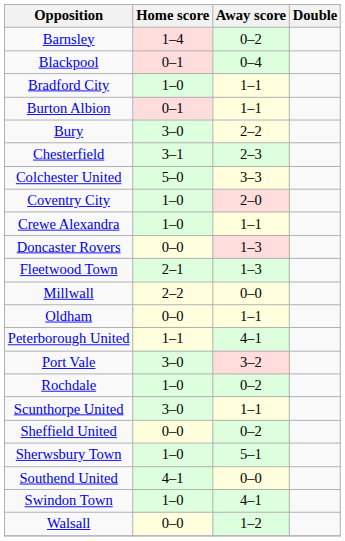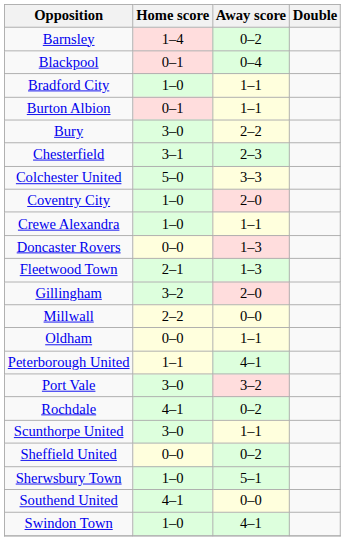 <table class="wikitable" style="text-align: center;">
 <tr>
 <th>Opposition</th>
 <th>Home score</th>
 <th>Away score</th>
 <th>Double</th>
 </tr>
 <tr>
 <td><a href='#'>Barnsley</a></td>
 <td style="background:#fdd;">1–4</td>
 <td style="background:#dfd;">0–2</td>
 <td></td>
 </tr>
 <tr>
 <td><a href='#'>Blackpool</a></td>
 <td style="background:#fdd;">0–1</td>
 <td style="background:#dfd;">0–4</td>
 <td></td>
 </tr>
 <tr>
 <td><a href='#'>Bradford City</a></td>
 <td style="background:#dfd;">1–0</td>
 <td style="background:#ffd;">1–1</td>
 <td></td>
 </tr>
 <tr>
 <td><a href='#'>Burton Albion</a></td>
 <td style="background:#fdd;">0–1</td>
 <td style="background:#ffd;">1–1</td>
 <td></td>
 </tr>
 <tr>
 <td><a href='#'>Bury</a></td>
 <td style="background:#dfd;">3–0</td>
 <td style="background:#ffd;">2–2</td>
 <td></td>
 </tr>
 <tr>
 <td><a href='#'>Chesterfield</a></td>
 <td style="background:#dfd;">3–1</td>
 <td style="background:#dfd;">2–3</td>
 <td></td>
 </tr>
 <tr>
 <td><a href='#'>Colchester United</a></td>
 <td style="background:#dfd;">5–0</td>
 <td style="background:#ffd;">3–3</td>
 <td></td>
 </tr>
 <tr>
 <td><a href='#'>Coventry City</a></td>
 <td style="background:#dfd;">1–0</td>
 <td style="background:#fdd;">2–0</td>
 <td></td>
 </tr>
 <tr>
 <td><a href='#'>Crewe Alexandra</a></td>
 <td style="background:#dfd;">1–0</td>
 <td style="background:#ffd;">1–1</td>
 <td></td>
 </tr>
 <tr>
 <td><a href='#'>Doncaster Rovers</a></td>
 <td style="background:#ffd;">0–0</td>
 <td style="background:#fdd;">1–3</td>
 <td></td>
 </tr>
 <tr>
 <td><a href='#'>Fleetwood Town</a></td>
 <td style="background:#dfd;">2–1</td>
 <td style="background:#dfd;">1–3</td>
 <td></td>
 </tr>
 <tr>
+<td><a href='#'>Gillingham</a></td>
+<td style="background:#dfd;">3–2</td>
+<td style="background:#fdd;">2–0</td>
+<td></td>
+</tr>
+<tr>
 <td><a href='#'>Millwall</a></td>
 <td style="background:#ffd;">2–2</td>
 <td style="background:#ffd;">0–0</td>
 <td></td>
 </tr>
 <tr>
 <td><a href='#'>Oldham</a></td>
 <td style="background:#ffd;">0–0</td>
 <td style="background:#ffd;">1–1</td>
 <td></td>
 </tr>
 <tr>
 <td><a href='#'>Peterborough United</a></td>
 <td style="background:#ffd;">1–1</td>
 <td style="background:#dfd;">4–1</td>
 <td></td>
 </tr>
 <tr>
 <td><a href='#'>Port Vale</a></td>
 <td style="background:#dfd;">3–0</td>
 <td style="background:#fdd;">3–2</td>
 <td></td>
 </tr>
 <tr>
 <td><a href='#'>Rochdale</a></td>
-<td style="background:#dfd;">1–0</td>
+<td style="background:#dfd;">4–1</td>
 <td style="background:#dfd;">0–2</td>
 <td></td>
 </tr>
 <tr>
 <td><a href='#'>Scunthorpe United</a></td>
 <td style="background:#dfd;">3–0</td>
 <td style="background:#ffd;">1–1</td>
 <td></td>
 </tr>
 <tr>
 <td><a href='#'>Sheffield United</a></td>
 <td style="background:#ffd;">0–0</td>
 <td style="background:#dfd;">0–2</td>
 <td></td>
 </tr>
 <tr>
 <td><a href='#'>Sherwsbury Town</a></td>
 <td style="background:#dfd;">1–0</td>
 <td style="background:#dfd;">5–1</td>
 <td></td>
 </tr>
 <tr>
 <td><a href='#'>Southend United</a></td>
 <td style="background:#dfd;">4–1</td>
 <td style="background:#ffd;">0–0</td>
 <td></td>
 </tr>
 <tr>
 <td><a href='#'>Swindon Town</a></td>
 <td style="background:#dfd;">1–0</td>
 <td style="background:#dfd;">4–1</td>
 <td></td>
 </tr>
 <tr>
-<td><a href='#'>Walsall</a></td>
-<td style="background:#ffd;">0–0</td>
-<td style="background:#dfd;">1–2</td>
-<td></td>
-</tr>
-<tr>
 </tr>
 </table>
